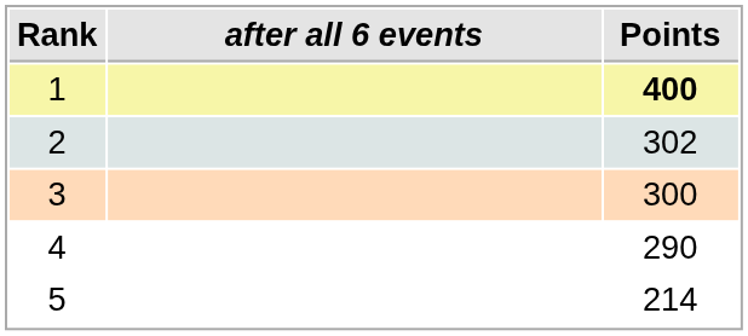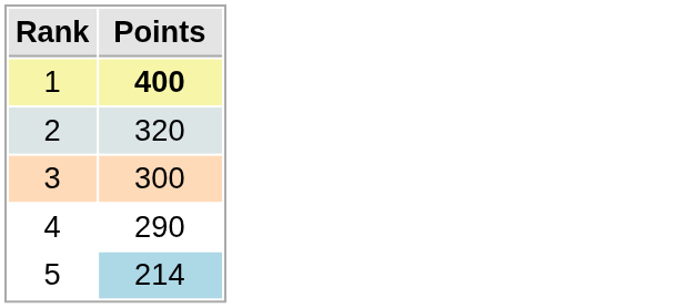 <table cellspacing="1" cellpadding="3" style="border:1px solid #AAAAAA;font-size:86%">
 <tr style="background-color: #E4E4E4;">
 <th style="border-bottom:1px solid #AAAAAA; width: 10px;">Rank</th>
-<th style="border-bottom:1px solid #AAAAAA; width: 200px;"><em>after all 6 events</em></th>
 <th style="border-bottom:1px solid #AAAAAA; width: 50px;">Points</th>
 </tr>
 <tr style="background:#f7f6a8;">
 <td align=center>1</td>
-<td><strong></strong></td>
 <td align=center><strong>400</strong></td>
 </tr>
 <tr style="background:#dce5e5;">
 <td align=center>2</td>
-<td></td>
-<td align=center>302</td>
+<td align=center>320</td>
 </tr>
 <tr style="background:#ffdab9;">
 <td align=center>3</td>
-<td></td>
 <td align=center>300</td>
 </tr>
 <tr>
 <td align=center>4</td>
-<td></td>
 <td align=center>290</td>
 </tr>
 <tr>
 <td align=center>5</td>
-<td></td>
-<td align=center>214</td>
+<td align=center style="background: lightblue;">214</td>
 </tr>
 </table>
